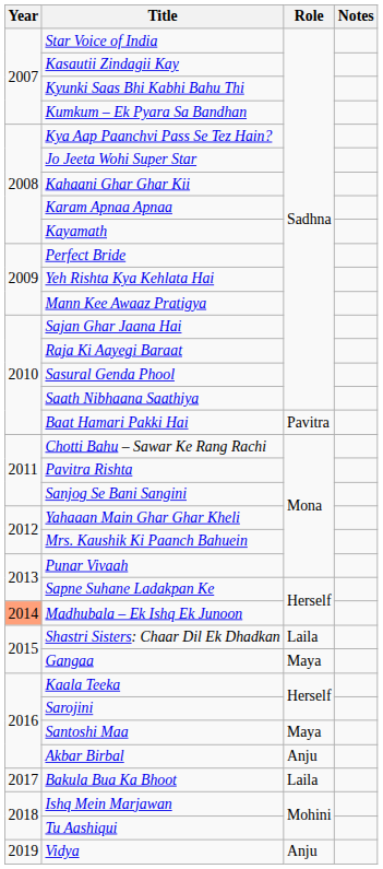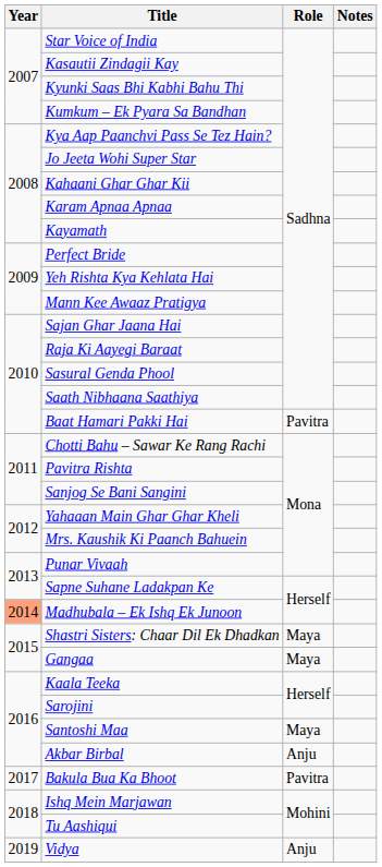 <table class="wikitable">
 <tr>
 <th>Year</th>
 <th>Title</th>
 <th>Role</th>
 <th>Notes</th>
 </tr>
 <tr>
 <td rowspan="4">2007</td>
 <td><em><a href='#'>Star Voice of India</a></em></td>
 <td rowspan="16">Sadhna</td>
 <td></td>
 </tr>
 <tr>
 <td><em><a href='#'>Kasautii Zindagii Kay</a></em></td>
 <td></td>
 </tr>
 <tr>
 <td><em><a href='#'>Kyunki Saas Bhi Kabhi Bahu Thi</a></em></td>
 <td></td>
 </tr>
 <tr>
 <td><em><a href='#'>Kumkum – Ek Pyara Sa Bandhan</a></em></td>
 <td></td>
 </tr>
 <tr>
 <td rowspan="5">2008</td>
 <td><em><a href='#'>Kya Aap Paanchvi Pass Se Tez Hain?</a></em></td>
 <td></td>
 </tr>
 <tr>
 <td><em><a href='#'>Jo Jeeta Wohi Super Star</a></em></td>
 <td></td>
 </tr>
 <tr>
 <td><em><a href='#'>Kahaani Ghar Ghar Kii</a></em></td>
 <td></td>
 </tr>
 <tr>
 <td><em><a href='#'>Karam Apnaa Apnaa</a></em></td>
 <td></td>
 </tr>
 <tr>
 <td><em><a href='#'>Kayamath</a></em></td>
 <td></td>
 </tr>
 <tr>
 <td rowspan="3">2009</td>
 <td><em><a href='#'>Perfect Bride</a></em></td>
 <td></td>
 </tr>
 <tr>
 <td><em><a href='#'>Yeh Rishta Kya Kehlata Hai</a></em></td>
 <td></td>
 </tr>
 <tr>
 <td><em><a href='#'>Mann Kee Awaaz Pratigya</a></em></td>
 <td></td>
 </tr>
 <tr>
 <td rowspan="5">2010</td>
 <td><em><a href='#'>Sajan Ghar Jaana Hai</a></em></td>
 <td></td>
 </tr>
 <tr>
 <td><em><a href='#'>Raja Ki Aayegi Baraat</a></em></td>
 <td></td>
 </tr>
 <tr>
 <td><em><a href='#'>Sasural Genda Phool</a></em></td>
 <td></td>
 </tr>
 <tr>
 <td><em><a href='#'>Saath Nibhaana Saathiya</a></em></td>
 <td></td>
 </tr>
 <tr>
 <td><em><a href='#'>Baat Hamari Pakki Hai</a></em></td>
 <td>Pavitra</td>
 <td></td>
 </tr>
 <tr>
 <td rowspan="3">2011</td>
 <td><em><a href='#'>Chotti Bahu</a> – Sawar Ke Rang Rachi</em></td>
 <td rowspan="6">Mona</td>
 <td></td>
 </tr>
 <tr>
 <td><em><a href='#'>Pavitra Rishta</a></em></td>
 <td></td>
 </tr>
 <tr>
 <td><em><a href='#'>Sanjog Se Bani Sangini</a></em></td>
 <td></td>
 </tr>
 <tr>
 <td rowspan="2">2012</td>
 <td><em><a href='#'>Yahaaan Main Ghar Ghar Kheli</a></em></td>
 <td></td>
 </tr>
 <tr>
 <td><em><a href='#'>Mrs. Kaushik Ki Paanch Bahuein</a></em></td>
 <td></td>
 </tr>
 <tr>
 <td rowspan="2">2013</td>
 <td><em><a href='#'>Punar Vivaah</a></em></td>
 <td></td>
 </tr>
 <tr>
 <td><em><a href='#'>Sapne Suhane Ladakpan Ke</a></em></td>
 <td rowspan="2">Herself</td>
 <td></td>
 </tr>
 <tr>
 <td style="background: lightsalmon;">2014</td>
 <td><em><a href='#'>Madhubala – Ek Ishq Ek Junoon</a></em></td>
 <td></td>
 </tr>
 <tr>
 <td rowspan="2">2015</td>
 <td><em><a href='#'>Shastri Sisters</a>: Chaar Dil Ek Dhadkan</em></td>
-<td>Laila</td>
+<td>Maya</td>
 <td></td>
 </tr>
 <tr>
 <td><em><a href='#'>Gangaa</a></em></td>
 <td>Maya</td>
 <td></td>
 </tr>
 <tr>
 <td rowspan="4">2016</td>
 <td><em><a href='#'>Kaala Teeka</a></em></td>
 <td rowspan="2">Herself</td>
 <td></td>
 </tr>
 <tr>
 <td><em><a href='#'>Sarojini</a></em></td>
 <td></td>
 </tr>
 <tr>
 <td><em><a href='#'>Santoshi Maa</a></em></td>
 <td>Maya</td>
 <td></td>
 </tr>
 <tr>
 <td><em><a href='#'>Akbar Birbal</a></em></td>
 <td>Anju</td>
 <td></td>
 </tr>
 <tr>
 <td>2017</td>
 <td><em><a href='#'>Bakula Bua Ka Bhoot</a></em></td>
-<td>Laila</td>
+<td>Pavitra</td>
 <td></td>
 </tr>
 <tr>
 <td rowspan="2">2018</td>
 <td><em><a href='#'>Ishq Mein Marjawan</a></em></td>
 <td rowspan="2">Mohini</td>
 <td></td>
 </tr>
 <tr>
 <td><em><a href='#'>Tu Aashiqui</a></em></td>
 <td></td>
 </tr>
 <tr>
 <td>2019</td>
 <td><em><a href='#'>Vidya</a></em></td>
 <td>Anju</td>
 <td></td>
 </tr>
 </table>
